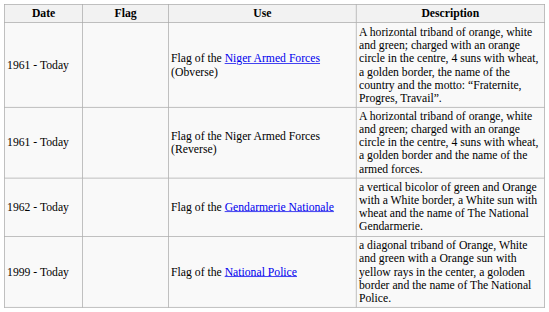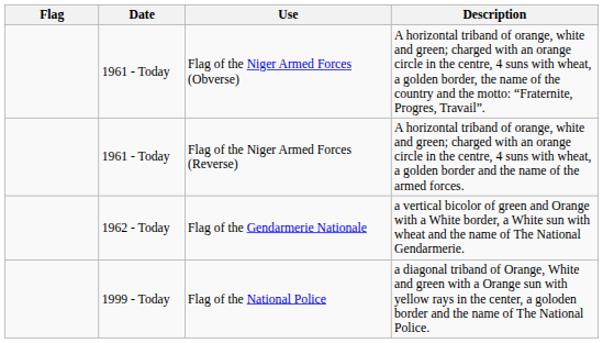 <table class="wikitable">
 <tr>
+<th style="width:110px;">Flag</th>
 <th style="width:100px;">Date</th>
-<th style="width:110px;">Flag</th>
 <th style="width:250px;">Use</th>
 <th style="width:250px;">Description</th>
 </tr>
 <tr>
+<td></td>
 <td>1961 - Today</td>
-<td></td>
 <td>Flag of the <a href='#'>Niger Armed Forces</a> (Obverse)</td>
 <td>A horizontal triband of orange, white and green; charged with an orange circle in the centre, 4 suns with wheat, a golden border, the name of the country and the motto: “Fraternite, Progres, Travail”.</td>
 </tr>
 <tr>
+<td></td>
 <td>1961 - Today</td>
-<td></td>
 <td>Flag of the Niger Armed Forces (Reverse)</td>
 <td>A horizontal triband of orange, white and green; charged with an orange circle in the centre, 4 suns with wheat, a golden border and the name of the armed forces.</td>
 </tr>
 <tr>
+<td></td>
 <td>1962 - Today</td>
-<td></td>
 <td>Flag of the <a href='#'>Gendarmerie Nationale</a></td>
 <td>a vertical bicolor of green and Orange with a White border, a White sun with wheat and the name of The National Gendarmerie.</td>
 </tr>
 <tr>
+<td></td>
 <td>1999 - Today</td>
-<td></td>
 <td>Flag of the <a href='#'>National Police</a></td>
 <td>a diagonal triband of Orange, White and green with a Orange sun with yellow rays in the center, a goloden border and the name of The National Police.</td>
 </tr>
 </table>
